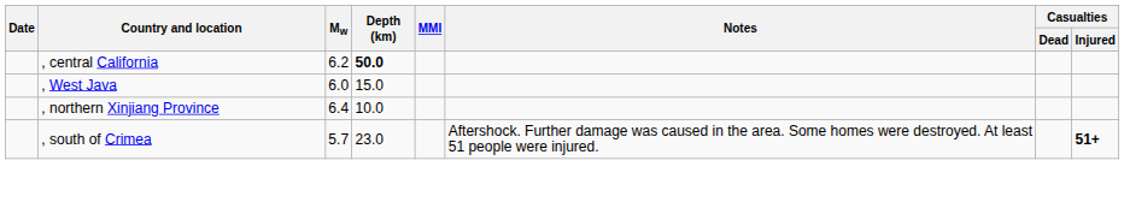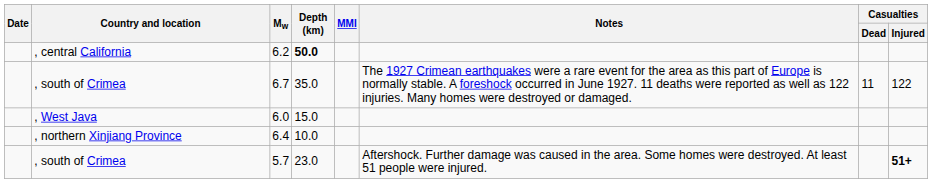 <table class="wikitable sortable sort-under" style="border:1px black; margin-left:1em;">
 <tr>
 <th rowspan="2"><small>Date</small></th>
 <th rowspan="2" style="width: 310px"><small>Country and location</small></th>
 <th rowspan="2"><small>M<sub>w</sub></small></th>
 <th rowspan="2"><small>Depth (km)</small></th>
 <th rowspan="2"><small><a href='#'>MMI</a></small></th>
 <th rowspan="2" class="unsortable"><small>Notes</small></th>
 <th colspan="2"><small>Casualties</small></th>
 </tr>
 <tr>
 <th><small>Dead</small></th>
 <th><small>Injured</small></th>
 </tr>
 <tr>
 <td></td>
 <td>, central <a href='#'>California</a></td>
 <td>6.2</td>
 <td><strong>50.0</strong></td>
 <td></td>
 <td></td>
 <td></td>
 <td></td>
+</tr>
+<tr>
+<td></td>
+<td>, south of <a href='#'>Crimea</a></td>
+<td>6.7</td>
+<td>35.0</td>
+<td></td>
+<td>The <a href='#'>1927 Crimean earthquakes</a> were a rare event for the area as this part of <a href='#'>Europe</a> is normally stable. A <a href='#'>foreshock</a> occurred in June 1927. 11 deaths were reported as well as 122 injuries. Many homes were destroyed or damaged.</td>
+<td>11</td>
+<td>122</td>
 </tr>
 <tr>
 <td></td>
 <td>, <a href='#'>West Java</a></td>
 <td>6.0</td>
 <td>15.0</td>
 <td></td>
 <td></td>
 <td></td>
 <td></td>
 </tr>
 <tr>
 <td></td>
 <td>, northern <a href='#'>Xinjiang Province</a></td>
 <td>6.4</td>
 <td>10.0</td>
 <td></td>
 <td></td>
 <td></td>
 <td></td>
 </tr>
 <tr>
 <td></td>
 <td>, south of <a href='#'>Crimea</a></td>
 <td>5.7</td>
 <td>23.0</td>
 <td></td>
 <td>Aftershock. Further damage was caused in the area. Some homes were destroyed. At least 51 people were injured.</td>
 <td></td>
 <td><strong>51+</strong></td>
 </tr>
 </table>
